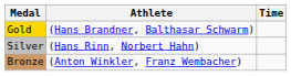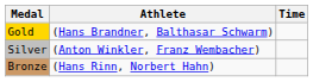 <table class="wikitable">
 <tr>
 <th>Medal</th>
 <th>Athlete</th>
 <th>Time</th>
 </tr>
 <tr>
 <td bgcolor="gold">Gold</td>
 <td> (<a href='#'>Hans Brandner</a>, <a href='#'>Balthasar Schwarm</a>)</td>
 <td></td>
 </tr>
 <tr>
 <td bgcolor="silver">Silver</td>
-<td> (<a href='#'>Hans Rinn</a>, <a href='#'>Norbert Hahn</a>)</td>
+<td> (<a href='#'>Anton Winkler</a>, <a href='#'>Franz Wembacher</a>)</td>
 <td></td>
 </tr>
 <tr>
 <td bgcolor="CC9966">Bronze</td>
-<td> (<a href='#'>Anton Winkler</a>, <a href='#'>Franz Wembacher</a>)</td>
+<td> (<a href='#'>Hans Rinn</a>, <a href='#'>Norbert Hahn</a>)</td>
 <td></td>
 </tr>
 </table>
